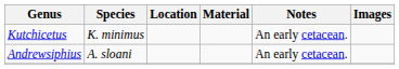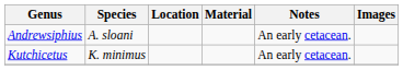 <table class="wikitable" align="center">
 <tr>
 <th>Genus</th>
 <th>Species</th>
 <th>Location</th>
 <th>Material</th>
 <th>Notes</th>
 <th>Images</th>
 </tr>
 <tr>
+<td><em><a href='#'>Andrewsiphius</a></em></td>
+<td><em>A. sloani</em></td>
+<td></td>
+<td></td>
+<td>An early <a href='#'>cetacean</a>.</td>
+<td></td>
+</tr>
+<tr>
 <td><em><a href='#'>Kutchicetus</a></em></td>
 <td><em>K. minimus</em></td>
 <td></td>
 <td></td>
 <td>An early <a href='#'>cetacean</a>.</td>
 <td></td>
 </tr>
 <tr>
-<td><em><a href='#'>Andrewsiphius</a></em></td>
-<td><em>A. sloani</em></td>
-<td></td>
-<td></td>
-<td>An early <a href='#'>cetacean</a>.</td>
-<td></td>
-</tr>
-<tr>
 </tr>
 </table>
